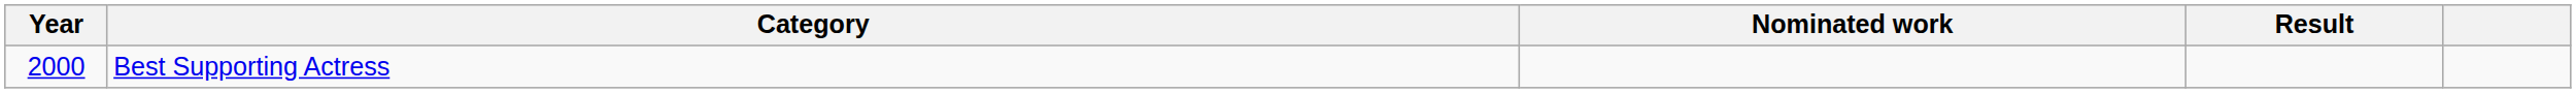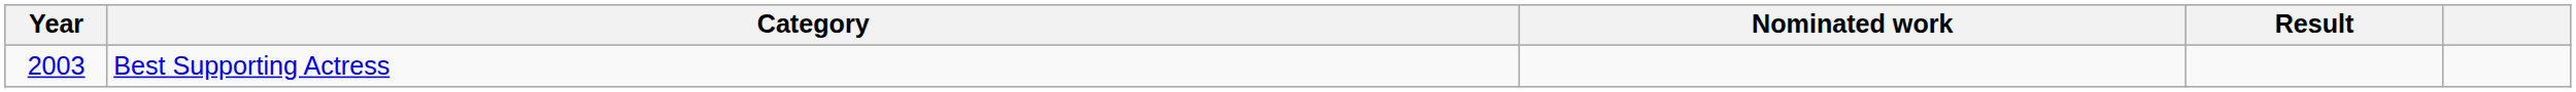 <table class="wikitable" style="width:80%;">
 <tr>
 <th style="width:4%;">Year</th>
 <th style="width:55%;">Category</th>
 <th style="width:26%;">Nominated work</th>
 <th style="width:10%;">Result</th>
 <th width=5%></th>
 </tr>
 <tr>
-<td align="center"><a href='#'>2000</a></td>
+<td align="center"><a href='#'>2003</a></td>
 <td><a href='#'>Best Supporting Actress</a></td>
 <td></td>
 <td></td>
 <td style="text-align:center;"></td>
 </tr>
 </table>
